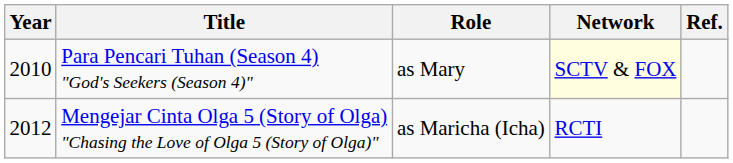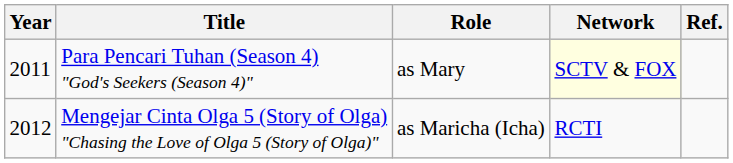 <table class="wikitable" style="font-size: 95%;">
 <tr>
 <th>Year</th>
 <th>Title</th>
 <th>Role</th>
 <th>Network</th>
 <th>Ref.</th>
 </tr>
 <tr>
-<td>2010</td>
+<td>2011</td>
 <td><a href='#'>Para Pencari Tuhan (Season 4)</a><br><small><em>"God's Seekers (Season 4)"</em></small></td>
 <td>as Mary</td>
 <td style="background: lightyellow;"><a href='#'>SCTV</a> & <a href='#'>FOX</a></td>
 <td></td>
 </tr>
 <tr>
 <td>2012</td>
 <td><a href='#'>Mengejar Cinta Olga 5 (Story of Olga)</a><br><small><em>"Chasing the Love of Olga 5 (Story of Olga)"</em></small></td>
 <td>as Maricha (Icha)</td>
 <td><a href='#'>RCTI</a></td>
 <td></td>
 </tr>
 </table>
